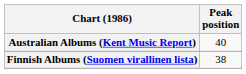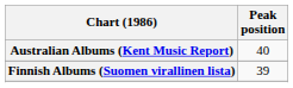 <table class="wikitable sortable plainrowheaders">
 <tr>
 <th scope="col">Chart (1986)</th>
 <th scope="col">Peak<br>position</th>
 </tr>
 <tr>
 <th scope="row">Australian Albums (<a href='#'>Kent Music Report</a>)</th>
 <td style="text-align:center;">40</td>
 </tr>
 <tr>
 </tr>
 <tr>
 </tr>
 <tr>
 <th scope="row">Finnish Albums (<a href='#'>Suomen virallinen lista</a>)</th>
-<td style="text-align:center;">38</td>
+<td style="text-align:center;">39</td>
 </tr>
 <tr>
 </tr>
 <tr>
 </tr>
 <tr>
 </tr>
 </table>
